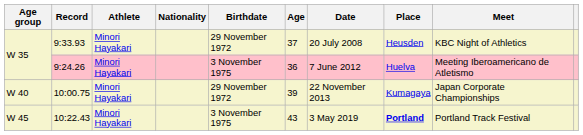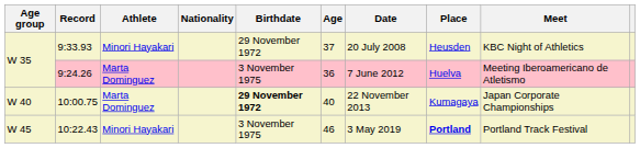 <table class="wikitable" style="font-size:90%; width: 100%;">
 <tr>
 <th>Age group</th>
 <th>Record</th>
 <th>Athlete</th>
 <th>Nationality</th>
 <th>Birthdate</th>
 <th>Age</th>
 <th>Date</th>
 <th>Place</th>
 <th>Meet</th>
 <th></th>
 </tr>
 <tr bgcolor=#f6F5CE>
 <td rowspan=2>W 35</td>
 <td>9:33.93</td>
 <td><a href='#'>Minori Hayakari</a></td>
 <td></td>
 <td>29 November 1972</td>
 <td>37</td>
 <td>20 July 2008</td>
 <td><a href='#'>Heusden</a> </td>
 <td>KBC Night of Athletics</td>
 <td></td>
 </tr>
 <tr style="background:pink">
 <td>9:24.26 </td>
-<td><a href='#'>Minori Hayakari</a></td>
+<td><a href='#'>Marta Dominguez</a></td>
 <td></td>
 <td>3 November 1975</td>
 <td>36</td>
 <td>7 June 2012</td>
 <td><a href='#'>Huelva</a> </td>
 <td>Meeting Iberoamericano de Atletismo</td>
 <td></td>
 </tr>
 <tr bgcolor=#f6F5CE>
 <td>W 40</td>
 <td>10:00.75</td>
-<td><a href='#'>Minori Hayakari</a></td>
+<td><a href='#'>Marta Dominguez</a></td>
 <td></td>
-<td>29 November 1972</td>
-<td>39</td>
+<td><strong>29 November 1972</strong></td>
+<td>40</td>
 <td>22 November 2013</td>
 <td><a href='#'>Kumagaya</a> </td>
 <td>Japan Corporate Championships</td>
 <td></td>
 </tr>
 <tr bgcolor=#f6F5CE>
 <td>W 45</td>
 <td>10:22.43</td>
 <td><a href='#'>Minori Hayakari</a></td>
 <td></td>
 <td>3 November 1975</td>
-<td>43</td>
+<td>46</td>
 <td>3 May 2019</td>
 <td><strong><a href='#'>Portland</a> </strong></td>
 <td>Portland Track Festival</td>
 <td></td>
 </tr>
 </table>
